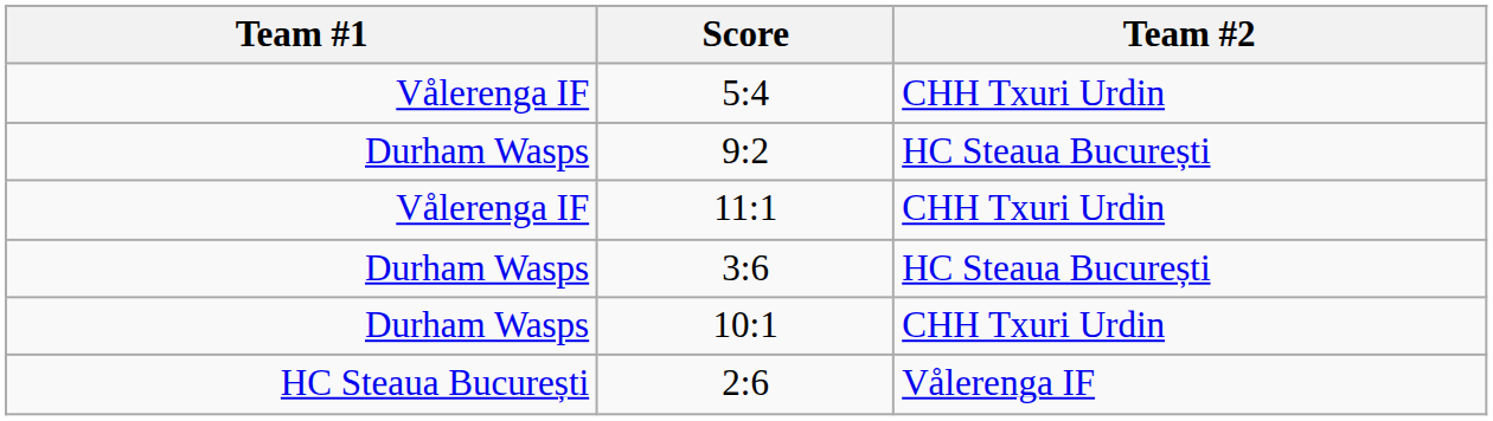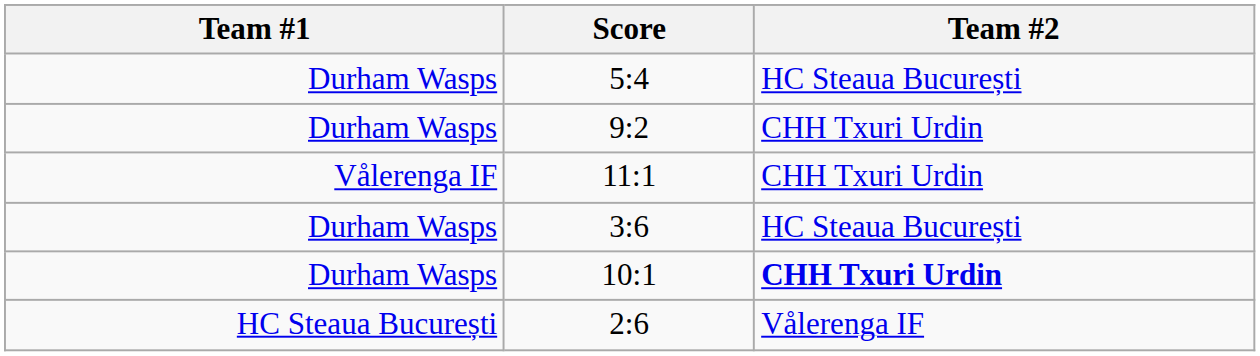 <table class="wikitable" style="text-align: center;">
 <tr>
 <th width=22%>Team #1</th>
 <th width=11%>Score</th>
 <th width=22%>Team #2</th>
 </tr>
 <tr>
-<td style="text-align: right;"><a href='#'>Vålerenga IF</a> </td>
+<td style="text-align: right;"><a href='#'>Durham Wasps</a> </td>
 <td>5:4</td>
-<td style="text-align: left;"> <a href='#'>CHH Txuri Urdin</a></td>
+<td style="text-align: left;"> <a href='#'>HC Steaua București</a></td>
 </tr>
 <tr>
 <td style="text-align: right;"><a href='#'>Durham Wasps</a> </td>
 <td>9:2</td>
-<td style="text-align: left;"> <a href='#'>HC Steaua București</a></td>
+<td style="text-align: left;"> <a href='#'>CHH Txuri Urdin</a></td>
 </tr>
 <tr>
 <td style="text-align: right;"><a href='#'>Vålerenga IF</a> </td>
 <td>11:1</td>
 <td style="text-align: left;"> <a href='#'>CHH Txuri Urdin</a></td>
 </tr>
 <tr>
 <td style="text-align: right;"><a href='#'>Durham Wasps</a> </td>
 <td>3:6</td>
 <td style="text-align: left;"> <a href='#'>HC Steaua București</a></td>
 </tr>
 <tr>
 <td style="text-align: right;"><a href='#'>Durham Wasps</a> </td>
 <td>10:1</td>
-<td style="text-align: left;"> <a href='#'>CHH Txuri Urdin</a></td>
+<td style="text-align: left;"><strong> <a href='#'>CHH Txuri Urdin</a></strong></td>
 </tr>
 <tr>
 <td style="text-align: right;"><a href='#'>HC Steaua București</a> </td>
 <td>2:6</td>
 <td style="text-align: left;"> <a href='#'>Vålerenga IF</a></td>
 </tr>
 </table>
